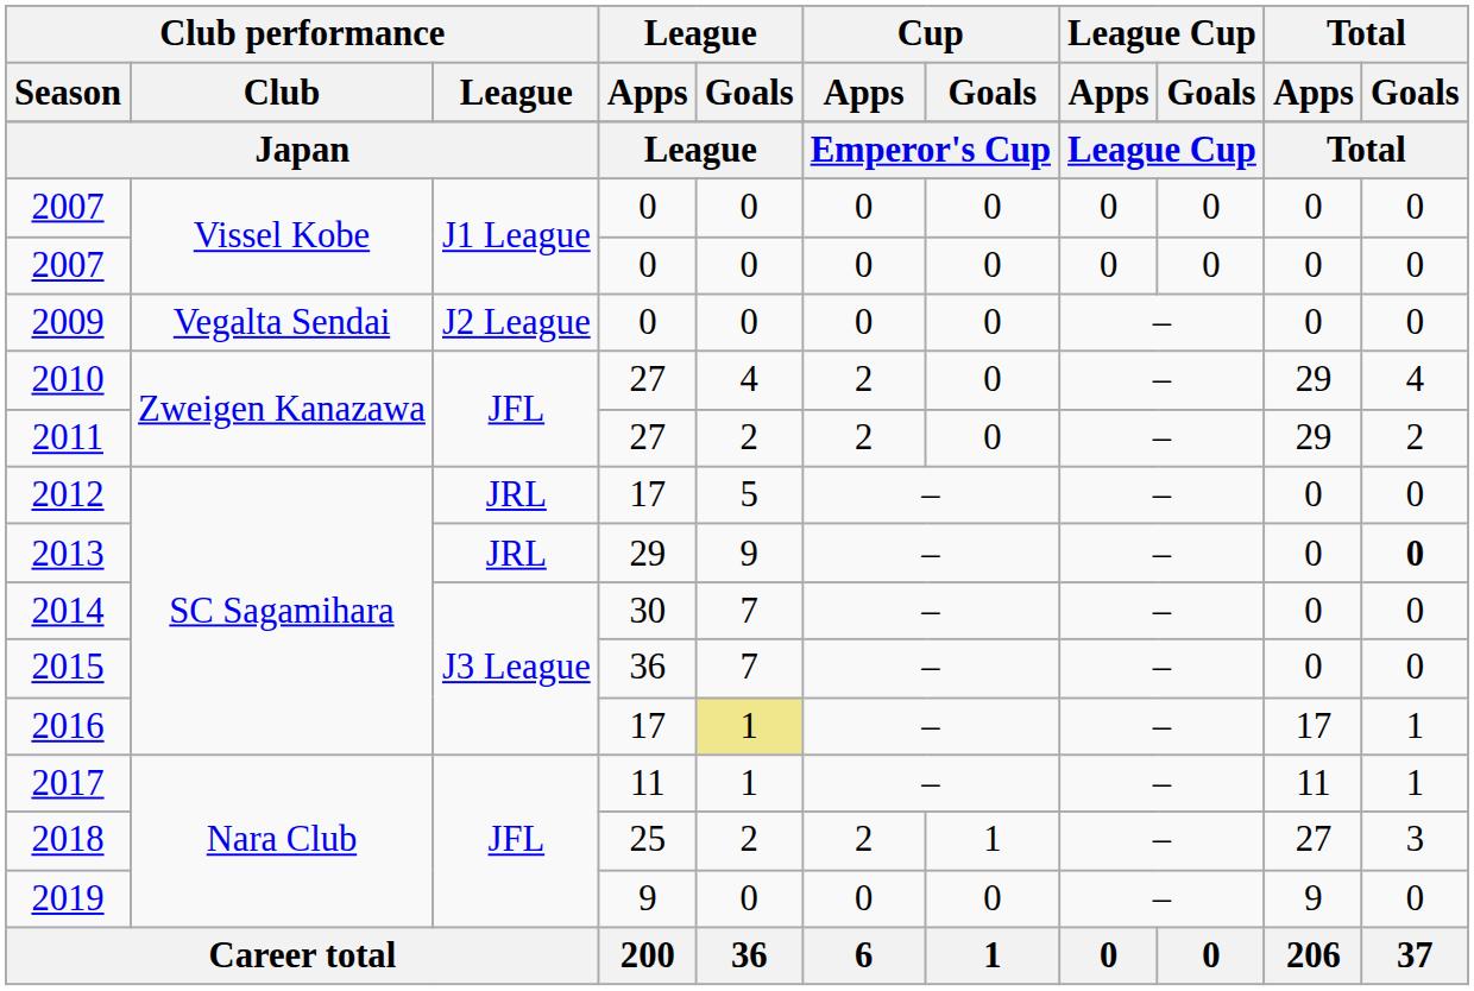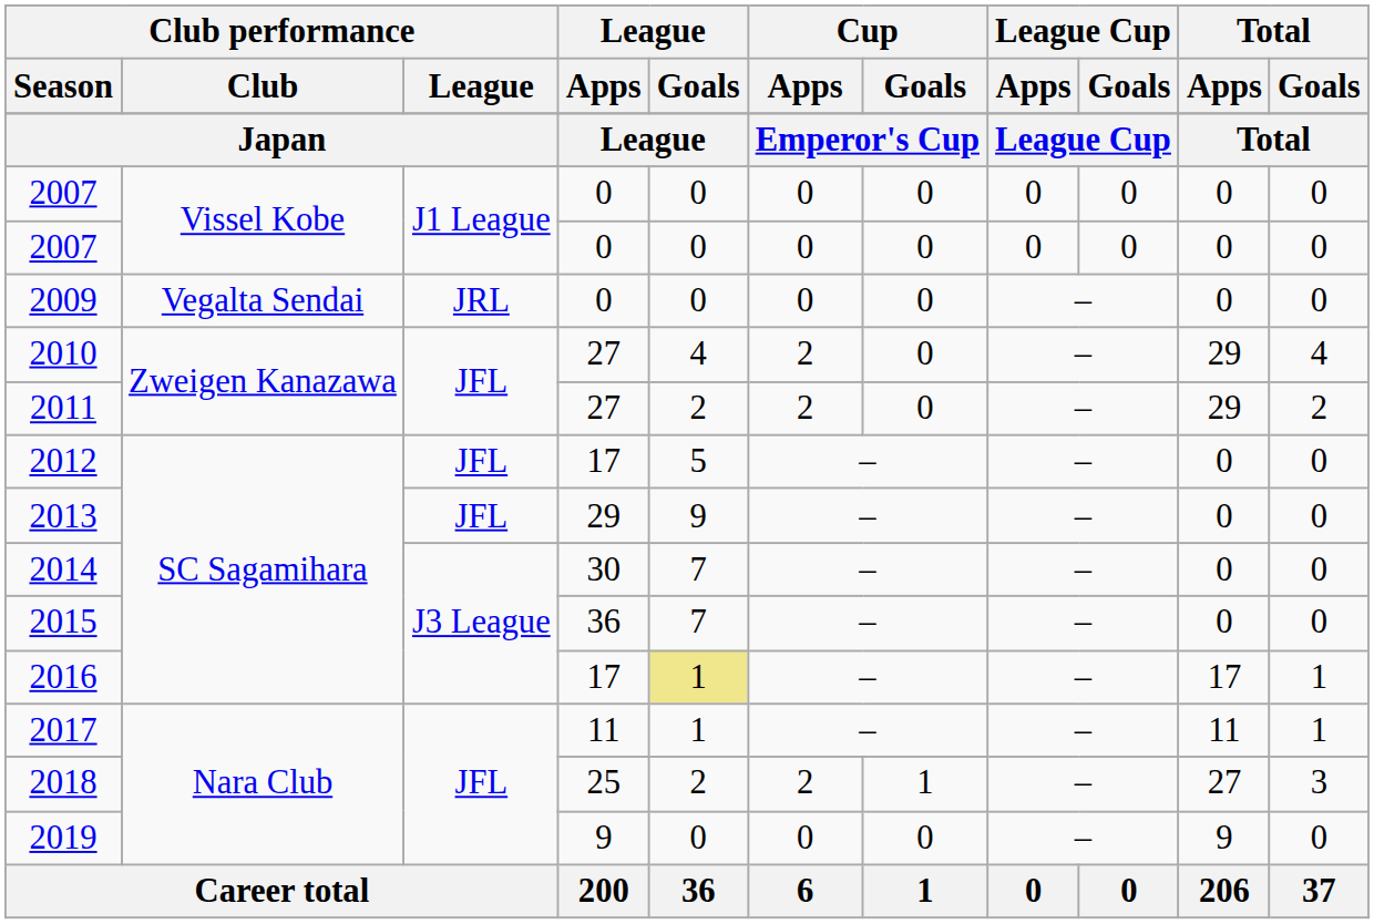 <table class="wikitable" style="text-align:center">
 <tr>
 <th colspan=3>Club performance</th>
 <th colspan=2>League</th>
 <th colspan=2>Cup</th>
 <th colspan=2>League Cup</th>
 <th colspan=2>Total</th>
 </tr>
 <tr>
 <th>Season</th>
 <th>Club</th>
 <th>League</th>
 <th>Apps</th>
 <th>Goals</th>
 <th>Apps</th>
 <th>Goals</th>
 <th>Apps</th>
 <th>Goals</th>
 <th>Apps</th>
 <th>Goals</th>
 </tr>
 <tr>
 </tr>
 <tr>
 <th colspan=3>Japan</th>
 <th colspan=2>League</th>
 <th colspan=2><a href='#'>Emperor's Cup</a></th>
 <th colspan=2><a href='#'>League Cup</a></th>
 <th colspan=2>Total</th>
 </tr>
 <tr>
 <td><a href='#'>2007</a></td>
 <td rowspan="2"><a href='#'>Vissel Kobe</a></td>
 <td rowspan="2"><a href='#'>J1 League</a></td>
 <td>0</td>
 <td>0</td>
 <td>0</td>
 <td>0</td>
 <td>0</td>
 <td>0</td>
 <td>0</td>
 <td>0</td>
 </tr>
 <tr>
 <td><a href='#'>2007</a></td>
 <td>0</td>
 <td>0</td>
 <td>0</td>
 <td>0</td>
 <td>0</td>
 <td>0</td>
 <td>0</td>
 <td>0</td>
 </tr>
 <tr>
 <td><a href='#'>2009</a></td>
 <td><a href='#'>Vegalta Sendai</a></td>
-<td><a href='#'>J2 League</a></td>
+<td><a href='#'>JRL</a></td>
 <td>0</td>
 <td>0</td>
 <td>0</td>
 <td>0</td>
 <td colspan="2">–</td>
 <td>0</td>
 <td>0</td>
 </tr>
 <tr>
 <td><a href='#'>2010</a></td>
 <td rowspan="2"><a href='#'>Zweigen Kanazawa</a></td>
 <td rowspan="2"><a href='#'>JFL</a></td>
 <td>27</td>
 <td>4</td>
 <td>2</td>
 <td>0</td>
 <td colspan="2">–</td>
 <td>29</td>
 <td>4</td>
 </tr>
 <tr>
 <td><a href='#'>2011</a></td>
 <td>27</td>
 <td>2</td>
 <td>2</td>
 <td>0</td>
 <td colspan="2">–</td>
 <td>29</td>
 <td>2</td>
 </tr>
 <tr>
 <td><a href='#'>2012</a></td>
 <td rowspan="5"><a href='#'>SC Sagamihara</a></td>
-<td><a href='#'>JRL</a></td>
+<td><a href='#'>JFL</a></td>
 <td>17</td>
 <td>5</td>
 <td colspan="2">–</td>
 <td colspan="2">–</td>
 <td>0</td>
 <td>0</td>
 </tr>
 <tr>
 <td><a href='#'>2013</a></td>
-<td><a href='#'>JRL</a></td>
+<td><a href='#'>JFL</a></td>
 <td>29</td>
 <td>9</td>
 <td colspan="2">–</td>
 <td colspan="2">–</td>
 <td>0</td>
-<td><strong>0</strong></td>
+<td>0</td>
 </tr>
 <tr>
 <td><a href='#'>2014</a></td>
 <td rowspan="3"><a href='#'>J3 League</a></td>
 <td>30</td>
 <td>7</td>
 <td colspan="2">–</td>
 <td colspan="2">–</td>
 <td>0</td>
 <td>0</td>
 </tr>
 <tr>
 <td><a href='#'>2015</a></td>
 <td>36</td>
 <td>7</td>
 <td colspan="2">–</td>
 <td colspan="2">–</td>
 <td>0</td>
 <td>0</td>
 </tr>
 <tr>
 <td><a href='#'>2016</a></td>
 <td>17</td>
 <td style="background: khaki;">1</td>
 <td colspan="2">–</td>
 <td colspan="2">–</td>
 <td>17</td>
 <td>1</td>
 </tr>
 <tr>
 <td><a href='#'>2017</a></td>
 <td rowspan="3"><a href='#'>Nara Club</a></td>
 <td rowspan="3"><a href='#'>JFL</a></td>
 <td>11</td>
 <td>1</td>
 <td colspan="2">–</td>
 <td colspan="2">–</td>
 <td>11</td>
 <td>1</td>
 </tr>
 <tr>
 <td><a href='#'>2018</a></td>
 <td>25</td>
 <td>2</td>
 <td>2</td>
 <td>1</td>
 <td colspan="2">–</td>
 <td>27</td>
 <td>3</td>
 </tr>
 <tr>
 <td><a href='#'>2019</a></td>
 <td>9</td>
 <td>0</td>
 <td>0</td>
 <td>0</td>
 <td colspan="2">–</td>
 <td>9</td>
 <td>0</td>
 </tr>
 <tr>
 <th colspan=3>Career total</th>
 <th>200</th>
 <th>36</th>
 <th>6</th>
 <th>1</th>
 <th>0</th>
 <th>0</th>
 <th>206</th>
 <th>37</th>
 </tr>
 </table>
